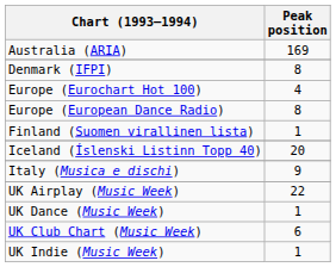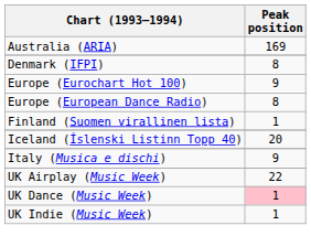 <table class="wikitable sortable">
 <tr>
 <th>Chart (1993–1994)</th>
 <th>Peak<br>position</th>
 </tr>
 <tr>
 <td>Australia (<a href='#'>ARIA</a>)</td>
 <td align="center">169</td>
 </tr>
 <tr>
 </tr>
 <tr>
 </tr>
 <tr>
 <td>Denmark (<a href='#'>IFPI</a>)</td>
 <td align="center">8</td>
 </tr>
 <tr>
 <td>Europe (<a href='#'>Eurochart Hot 100</a>)</td>
-<td align="center">4</td>
+<td align="center">9</td>
 </tr>
 <tr>
 <td>Europe (<a href='#'>European Dance Radio</a>)</td>
 <td align="center">8</td>
 </tr>
 <tr>
 <td>Finland (<a href='#'>Suomen virallinen lista</a>)</td>
 <td align="center">1</td>
 </tr>
 <tr>
 </tr>
 <tr>
 </tr>
 <tr>
 <td>Iceland (<a href='#'>Íslenski Listinn Topp 40</a>)</td>
 <td align="center">20</td>
 </tr>
 <tr>
 </tr>
 <tr>
 <td>Italy (<em><a href='#'>Musica e dischi</a></em>)</td>
 <td align="center">9</td>
 </tr>
 <tr>
 </tr>
 <tr>
 </tr>
 <tr>
 </tr>
 <tr>
 </tr>
 <tr>
 </tr>
 <tr>
 </tr>
 <tr>
 <td>UK Airplay (<em><a href='#'>Music Week</a></em>)</td>
 <td align="center">22</td>
 </tr>
 <tr>
 <td>UK Dance (<em><a href='#'>Music Week</a></em>)</td>
-<td align="center">1</td>
-</tr>
-<tr>
-<td><a href='#'>UK Club Chart</a> (<em><a href='#'>Music Week</a></em>)</td>
-<td align="center">6</td>
+<td align="center" style="background: pink;">1</td>
 </tr>
 <tr>
 <td>UK Indie (<em><a href='#'>Music Week</a></em>)</td>
 <td align=center>1</td>
 </tr>
 </table>
